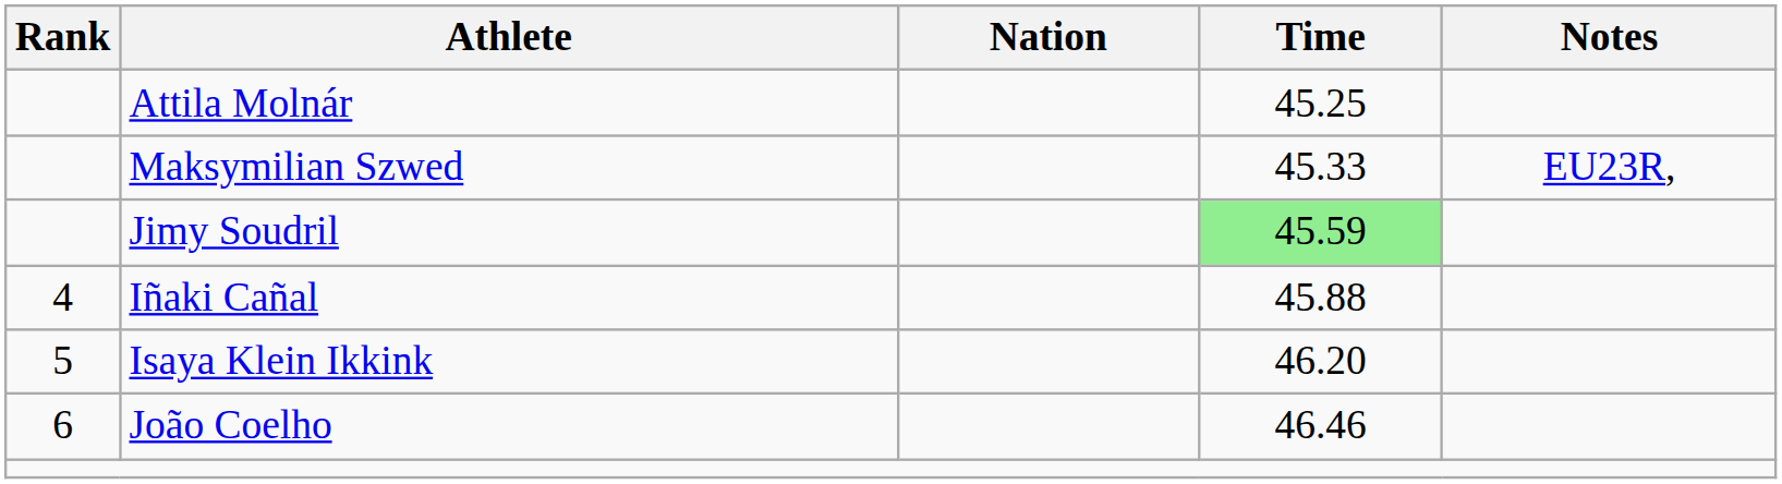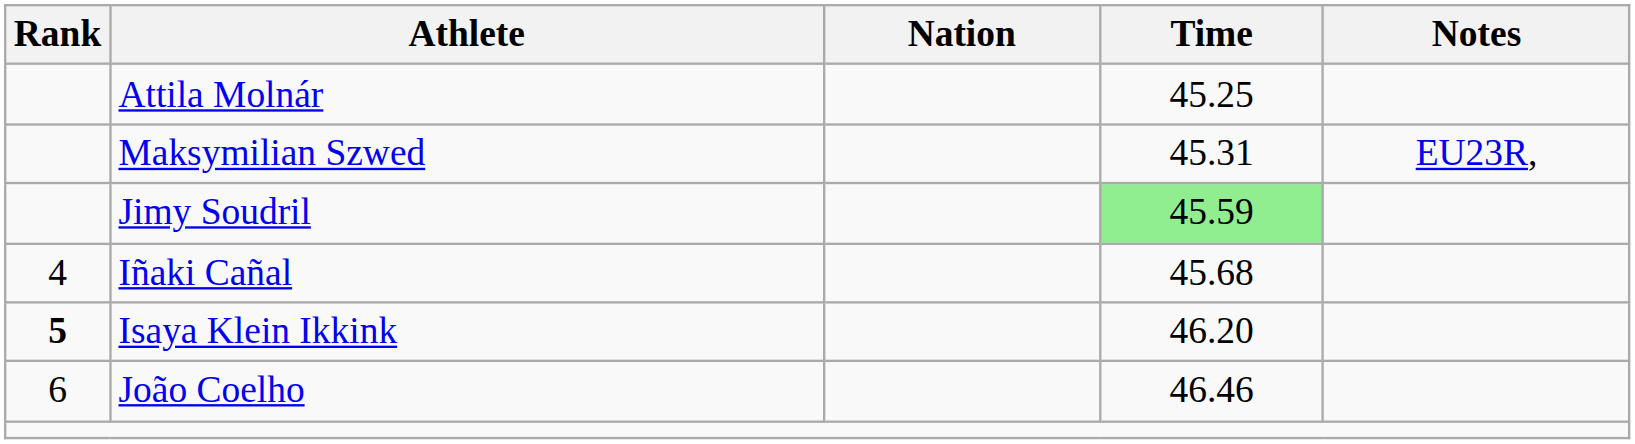 <table class="wikitable sortable" style="text-align:center;width: 55%;">
 <tr>
 <th scope="col" style="width: 10px;">Rank</th>
 <th scope="col">Athlete</th>
 <th scope="col">Nation</th>
 <th scope="col">Time</th>
 <th scope="col">Notes</th>
 </tr>
 <tr>
 <td></td>
 <td align=left><a href='#'>Attila Molnár</a></td>
 <td align=left></td>
 <td>45.25</td>
 <td></td>
 </tr>
 <tr>
 <td></td>
 <td align=left><a href='#'>Maksymilian Szwed</a></td>
 <td align=left></td>
-<td>45.33</td>
+<td>45.31</td>
 <td><a href='#'>EU23R</a>, </td>
 </tr>
 <tr>
 <td></td>
 <td align=left><a href='#'>Jimy Soudril</a></td>
 <td align=left></td>
 <td style="background: lightgreen;">45.59</td>
 <td></td>
 </tr>
 <tr>
 <td>4</td>
 <td align=left><a href='#'>Iñaki Cañal</a></td>
 <td align=left></td>
-<td>45.88</td>
+<td>45.68</td>
 <td></td>
 </tr>
 <tr>
-<td>5</td>
+<td><strong>5</strong></td>
 <td align=left><a href='#'>Isaya Klein Ikkink</a></td>
 <td align=left></td>
 <td>46.20</td>
 <td></td>
 </tr>
 <tr>
 <td>6</td>
 <td align=left><a href='#'>João Coelho</a></td>
 <td align=left></td>
 <td>46.46</td>
 <td></td>
 </tr>
 <tr class="sortbottom">
 <td colspan="5"></td>
 </tr>
 </table>
